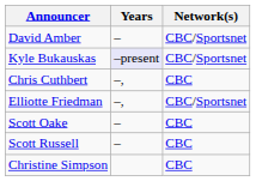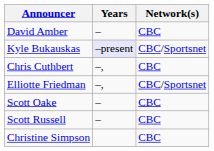 <table class="wikitable">
 <tr>
 <th><a href='#'>Announcer</a></th>
 <th>Years</th>
 <th>Network(s)</th>
 </tr>
 <tr>
 <td><a href='#'>David Amber</a></td>
 <td>–</td>
-<td><a href='#'>CBC</a>/<a href='#'>Sportsnet</a></td>
+<td><a href='#'>CBC</a></td>
 </tr>
 <tr>
 <td><a href='#'>Kyle Bukauskas</a></td>
 <td style="background: lavender;">–present</td>
 <td><a href='#'>CBC</a>/<a href='#'>Sportsnet</a></td>
 </tr>
 <tr>
 <td><a href='#'>Chris Cuthbert</a></td>
 <td>–, </td>
 <td><a href='#'>CBC</a></td>
 </tr>
 <tr>
 <td><a href='#'>Elliotte Friedman</a></td>
 <td>–, </td>
 <td><a href='#'>CBC</a>/<a href='#'>Sportsnet</a></td>
 </tr>
 <tr>
 <td><a href='#'>Scott Oake</a></td>
 <td>–</td>
 <td><a href='#'>CBC</a></td>
 </tr>
 <tr>
 <td><a href='#'>Scott Russell</a></td>
 <td>–</td>
 <td><a href='#'>CBC</a></td>
 </tr>
 <tr>
 <td><a href='#'>Christine Simpson</a></td>
 <td></td>
 <td><a href='#'>CBC</a></td>
 </tr>
 </table>
